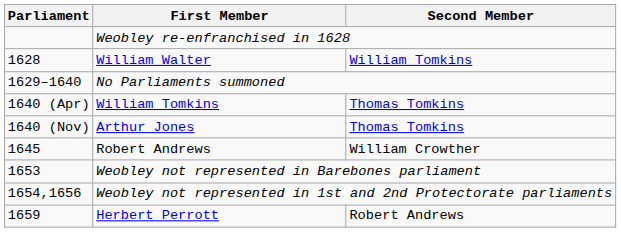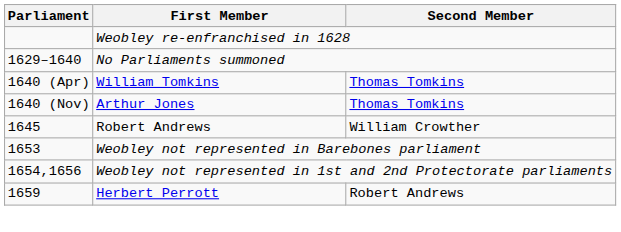 <table class="wikitable">
 <tr>
 <th>Parliament</th>
 <th>First Member</th>
 <th>Second Member</th>
 </tr>
 <tr>
 <td></td>
 <td colspan = "2"><em>Weobley re-enfranchised in 1628</em></td>
-</tr>
-<tr>
-<td>1628</td>
-<td><a href='#'>William Walter</a></td>
-<td><a href='#'>William Tomkins</a></td>
 </tr>
 <tr>
 <td>1629–1640</td>
 <td colspan = "2"><em>No Parliaments summoned</em></td>
 </tr>
 <tr>
 <td>1640 (Apr)</td>
 <td><a href='#'>William Tomkins</a></td>
 <td><a href='#'>Thomas Tomkins</a></td>
 </tr>
 <tr>
 <td>1640 (Nov)</td>
 <td><a href='#'>Arthur Jones</a></td>
 <td><a href='#'>Thomas Tomkins</a></td>
 </tr>
 <tr>
 <td>1645</td>
 <td>Robert Andrews</td>
 <td>William Crowther</td>
 </tr>
 <tr>
 <td>1653</td>
 <td colspan = "2"><em>Weobley not represented in Barebones parliament</em></td>
 </tr>
 <tr>
 <td>1654,1656</td>
 <td colspan = "2"><em>Weobley not represented in 1st and 2nd Protectorate parliaments</em></td>
 </tr>
 <tr>
 <td>1659</td>
 <td><a href='#'>Herbert Perrott</a></td>
 <td>Robert Andrews</td>
 </tr>
 </table>
